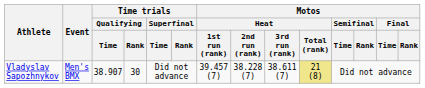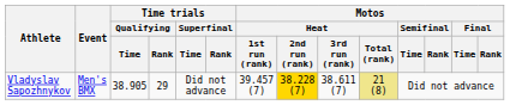 <table class="wikitable" style="font-size:90%">
 <tr>
 <th rowspan=3>Athlete</th>
 <th rowspan=3>Event</th>
 <th colspan=4>Time trials</th>
 <th colspan=8>Motos</th>
 </tr>
 <tr style="font-size:95%">
 <th colspan=2>Qualifying</th>
 <th colspan=2>Superfinal</th>
 <th colspan=4>Heat</th>
 <th colspan=2>Semifinal</th>
 <th colspan=2>Final</th>
 </tr>
 <tr style="font-size:95%">
 <th>Time</th>
 <th>Rank</th>
 <th>Time</th>
 <th>Rank</th>
 <th>1st run (rank)</th>
 <th>2nd run (rank)</th>
 <th>3rd run (rank)</th>
 <th>Total (rank)</th>
 <th>Time</th>
 <th>Rank</th>
 <th>Time</th>
 <th>Rank</th>
 </tr>
 <tr align=center>
 <td align=left><a href='#'>Vladyslav Sapozhnykov</a></td>
 <td align=left><a href='#'>Men's BMX</a></td>
-<td>38.907</td>
-<td>30</td>
+<td>38.905</td>
+<td>29</td>
 <td colspan=2>Did not advance</td>
 <td>39.457 (7)</td>
-<td>38.228 (7)</td>
+<td style="background: gold;">38.228 (7)</td>
 <td>38.611 (7)</td>
 <td style="background: khaki;">21 (8)</td>
 <td colspan=4>Did not advance</td>
 </tr>
 </table>
